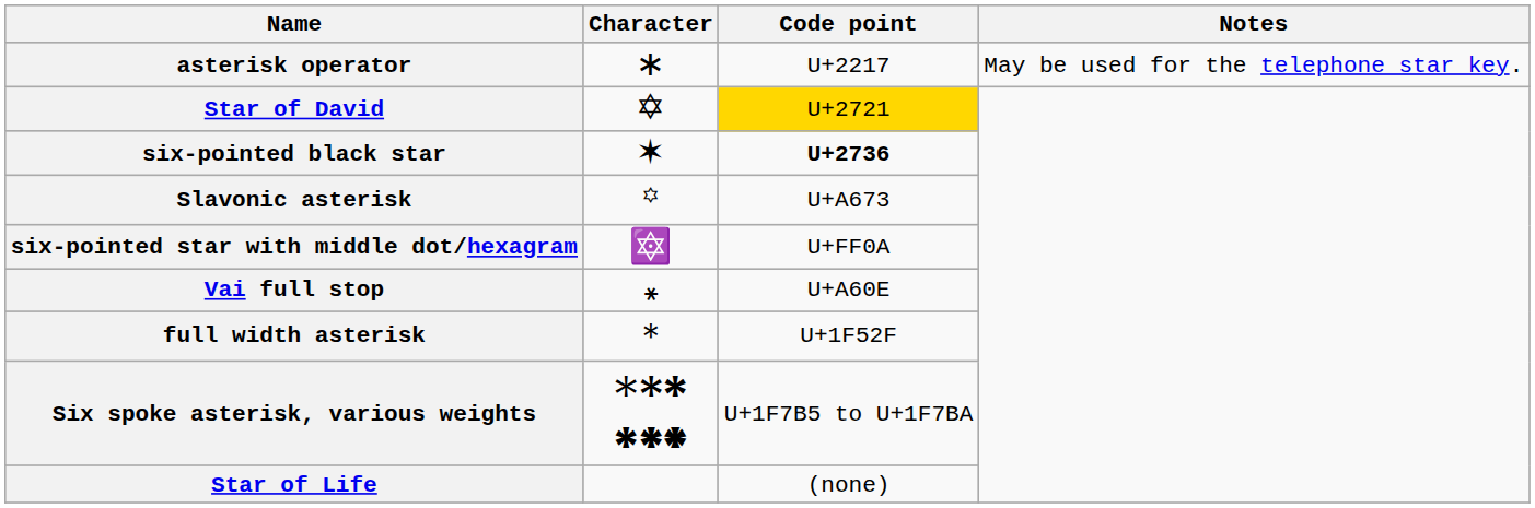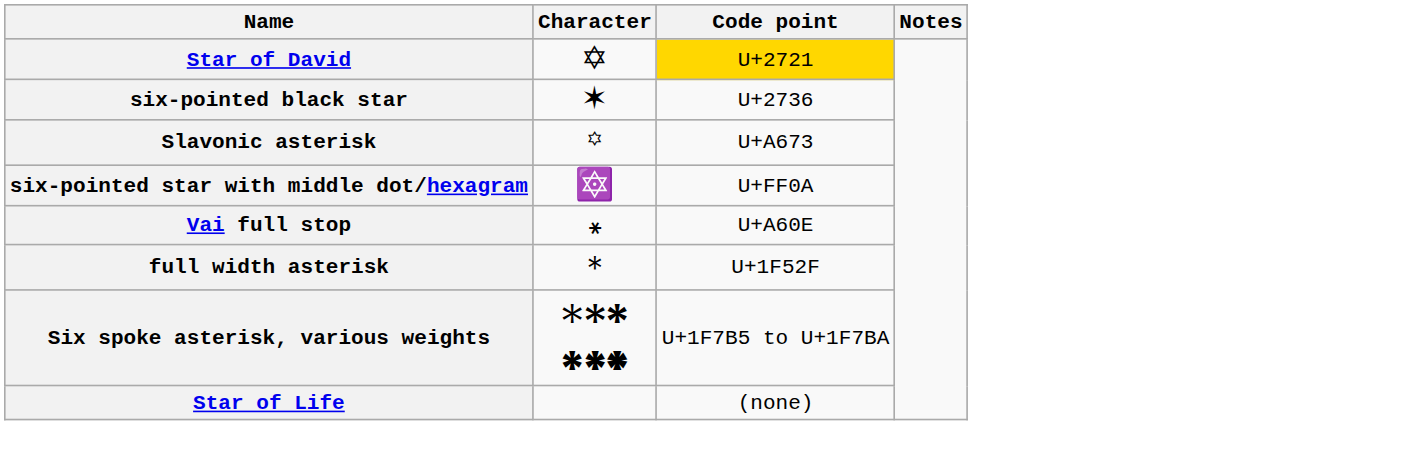 <table class="wikitable" style="text-align:center;">
 <tr>
 <th>Name</th>
 <th>Character</th>
 <th>Code point</th>
 <th>Notes</th>
-</tr>
-<tr>
-<th>asterisk operator</th>
-<td style="font-size:150%; padding:0">∗</td>
-<td>U+2217</td>
-<td>May be used for the <a href='#'>telephone star key</a>.</td>
 </tr>
 <tr>
 <th><a href='#'>Star of David</a></th>
 <td style="font-size:150%; padding:0">✡</td>
 <td style="background: gold;">U+2721</td>
 </tr>
 <tr>
 <th>six-pointed black star</th>
 <td style="font-size:150%; padding:0">✶</td>
-<td><strong>U+2736</strong></td>
+<td>U+2736</td>
 </tr>
 <tr>
 <th>Slavonic asterisk</th>
 <td style="font-size:150%; padding:0">꙳</td>
 <td>U+A673</td>
 </tr>
 <tr>
 <th>six-pointed star with middle dot/<a href='#'>hexagram</a></th>
 <td style="font-size:150%; padding:0">🔯</td>
 <td>U+FF0A</td>
 </tr>
 <tr>
 <th><a href='#'>Vai</a> full stop</th>
 <td style="font-size:150%; padding:0">꘎</td>
 <td>U+A60E</td>
 </tr>
 <tr>
 <th>full width asterisk</th>
 <td style="font-size:150%; padding:0">＊</td>
 <td>U+1F52F</td>
 </tr>
 <tr>
 <th>Six spoke asterisk, various weights</th>
 <td style="font-size:150%; padding:0">🞵🞶🞷<br>🞸🞹🞺</td>
 <td>U+1F7B5 to U+1F7BA</td>
 </tr>
 <tr>
 <th><a href='#'>Star of Life</a></th>
 <td style="font-size:150%; padding:0"></td>
 <td>(none)</td>
 </tr>
 </table>
